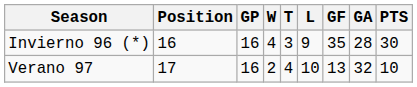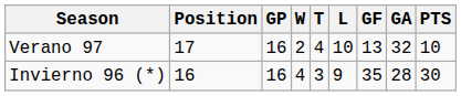 <table class="wikitable">
 <tr>
 <th>Season</th>
 <th>Position</th>
 <th>GP</th>
 <th>W</th>
 <th>T</th>
 <th>L</th>
 <th>GF</th>
 <th>GA</th>
 <th>PTS</th>
 </tr>
 <tr>
+<td>Verano 97</td>
+<td>17</td>
+<td>16</td>
+<td>2</td>
+<td>4</td>
+<td>10</td>
+<td>13</td>
+<td>32</td>
+<td>10</td>
+</tr>
+<tr>
 <td>Invierno 96 (*)</td>
 <td>16</td>
 <td>16</td>
 <td>4</td>
 <td>3</td>
 <td>9</td>
 <td>35</td>
 <td>28</td>
 <td>30</td>
 </tr>
-<tr>
-<td>Verano 97</td>
-<td>17</td>
-<td>16</td>
-<td>2</td>
-<td>4</td>
-<td>10</td>
-<td>13</td>
-<td>32</td>
-<td>10</td>
-</tr>
 </table>
